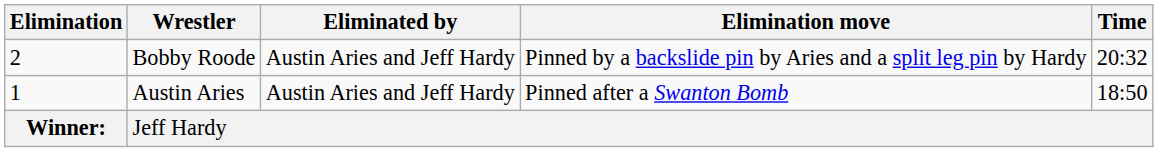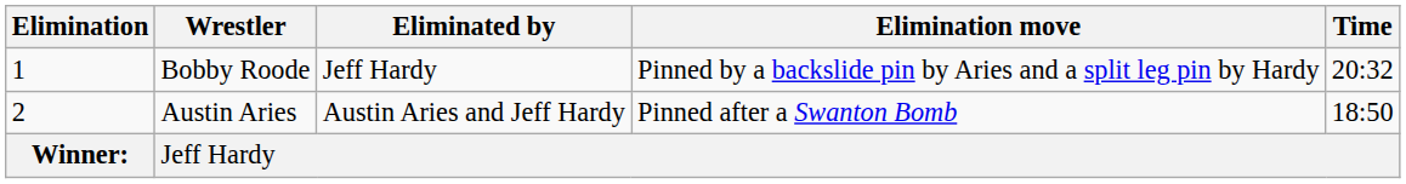 <table class="wikitable" border="1">
 <tr>
 <th>Elimination</th>
 <th>Wrestler</th>
 <th>Eliminated by</th>
 <th>Elimination move</th>
 <th>Time</th>
 </tr>
 <tr>
-<td>2</td>
+<td>1</td>
 <td>Bobby Roode</td>
-<td>Austin Aries and Jeff Hardy</td>
+<td>Jeff Hardy</td>
 <td>Pinned by a <a href='#'>backslide pin</a> by Aries and a <a href='#'>split leg pin</a> by Hardy</td>
 <td>20:32</td>
 </tr>
 <tr>
-<td>1</td>
+<td>2</td>
 <td>Austin Aries</td>
 <td>Austin Aries and Jeff Hardy</td>
 <td>Pinned after a <em><a href='#'>Swanton Bomb</a></em></td>
 <td>18:50</td>
 </tr>
 <tr>
 <th>Winner:</th>
 <td colspan="5" bgcolor="#f2f2f2">Jeff Hardy</td>
 </tr>
 </table>
